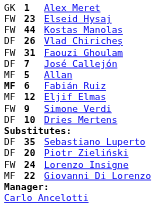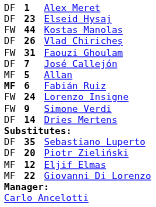 <table style="font-size:90%; margin:0.2em auto;" cellspacing="0" cellpadding="0">
 <tr>
 <th width="25"></th>
 <th width="25"></th>
 </tr>
 <tr>
-<td>GK</td>
+<td>DF</td>
 <td><strong>1</strong></td>
 <td> <a href='#'>Alex Meret</a></td>
 </tr>
 <tr>
-<td>FW</td>
+<td>DF</td>
 <td><strong>23</strong></td>
 <td> <a href='#'>Elseid Hysaj</a></td>
 <td></td>
 <td></td>
 </tr>
 <tr>
 <td>FW</td>
 <td><strong>44</strong></td>
 <td> <a href='#'>Kostas Manolas</a></td>
 </tr>
 <tr>
 <td>DF</td>
 <td><strong>26</strong></td>
 <td> <a href='#'>Vlad Chiricheș</a></td>
 <td></td>
 <td></td>
 </tr>
 <tr>
 <td>FW</td>
 <td><strong>31</strong></td>
 <td> <a href='#'>Faouzi Ghoulam</a></td>
 </tr>
 <tr>
 <td>DF</td>
 <td><strong>7</strong></td>
 <td> <a href='#'>José Callejón</a></td>
 </tr>
 <tr>
 <td>MF</td>
 <td><strong>5</strong></td>
 <td> <a href='#'>Allan</a></td>
 <td></td>
 <td></td>
 </tr>
 <tr>
 <td><strong>MF</strong></td>
 <td><strong>6</strong></td>
 <td> <a href='#'>Fabián Ruiz</a></td>
 </tr>
 <tr>
-<td>MF</td>
-<td><strong>12</strong></td>
-<td> <a href='#'>Eljif Elmas</a></td>
+<td>FW</td>
+<td><strong>24</strong></td>
+<td> <a href='#'>Lorenzo Insigne</a></td>
 <td></td>
 <td></td>
 </tr>
 <tr>
 <td>FW</td>
 <td><strong>9</strong></td>
 <td> <a href='#'>Simone Verdi</a></td>
 </tr>
 <tr>
 <td>DF</td>
-<td><strong>10</strong></td>
+<td><strong>14</strong></td>
 <td> <a href='#'>Dries Mertens</a></td>
 </tr>
 <tr>
 <td colspan=3><strong>Substitutes:</strong></td>
 </tr>
 <tr>
 <td>DF</td>
 <td><strong>35</strong></td>
 <td> <a href='#'>Sebastiano Luperto</a></td>
 <td></td>
 <td></td>
 </tr>
 <tr>
 <td>DF</td>
 <td><strong>20</strong></td>
 <td> <a href='#'>Piotr Zieliński</a></td>
 <td></td>
 <td></td>
 </tr>
 <tr>
-<td>FW</td>
-<td><strong>24</strong></td>
-<td> <a href='#'>Lorenzo Insigne</a></td>
+<td>MF</td>
+<td><strong>12</strong></td>
+<td> <a href='#'>Eljif Elmas</a></td>
 <td></td>
 <td></td>
 </tr>
 <tr>
 <td>MF</td>
 <td><strong>22</strong></td>
 <td> <a href='#'>Giovanni Di Lorenzo</a></td>
 <td></td>
 <td></td>
 </tr>
 <tr>
 <td colspan=3><strong>Manager:</strong></td>
 </tr>
 <tr>
 <td colspan=4> <a href='#'>Carlo Ancelotti</a></td>
 </tr>
 </table>
